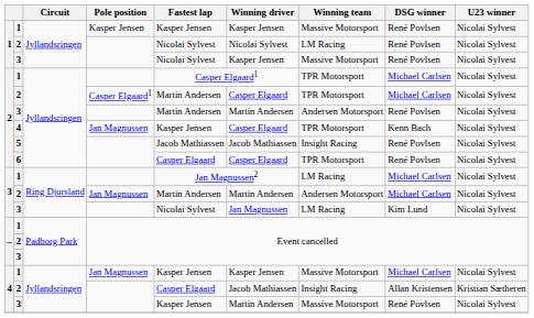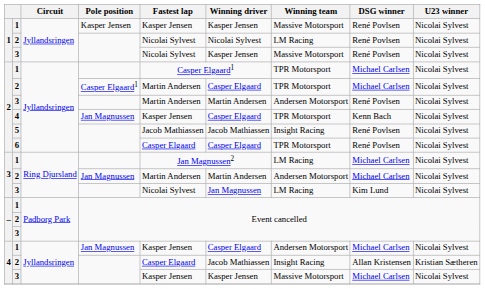 <table class="wikitable" style="font-size:85%">
 <tr>
 <th colspan=2></th>
 <th>Circuit</th>
 <th>Pole position</th>
 <th>Fastest lap</th>
 <th>Winning driver</th>
 <th>Winning team</th>
 <th>DSG winner</th>
 <th>U23 winner</th>
 </tr>
 <tr>
 <th rowspan=3>1</th>
 <th>1</th>
 <td rowspan=3><a href='#'>Jyllandsringen</a></td>
 <td> Kasper Jensen</td>
 <td> Kasper Jensen</td>
 <td> Kasper Jensen</td>
 <td> Massive Motorsport</td>
 <td> René Povlsen</td>
 <td> Nicolai Sylvest</td>
 </tr>
 <tr>
 <th>2</th>
 <td rowspan="2"></td>
 <td> Nicolai Sylvest</td>
 <td> Nicolai Sylvest</td>
 <td> LM Racing</td>
 <td> René Povlsen</td>
 <td> Nicolai Sylvest</td>
 </tr>
 <tr>
 <th>3</th>
 <td> Nicolai Sylvest</td>
 <td> Kasper Jensen</td>
 <td> Massive Motorsport</td>
 <td> René Povlsen</td>
 <td> Nicolai Sylvest</td>
 </tr>
 <tr>
 <th rowspan=6>2</th>
 <th>1</th>
 <td rowspan=6><a href='#'>Jyllandsringen</a></td>
 <td></td>
 <td colspan=2 align="center"> <a href='#'>Casper Elgaard</a><sup>1</sup></td>
 <td> TPR Motorsport</td>
 <td> <a href='#'>Michael Carlsen</a></td>
 <td> Nicolai Sylvest</td>
 </tr>
 <tr>
 <th>2</th>
 <td> <a href='#'>Casper Elgaard</a><sup>1</sup></td>
 <td> Martin Andersen</td>
 <td> <a href='#'>Casper Elgaard</a></td>
 <td> TPR Motorsport</td>
 <td> <a href='#'>Michael Carlsen</a></td>
 <td> Nicolai Sylvest</td>
 </tr>
 <tr>
 <th>3</th>
 <td></td>
 <td> Martin Andersen</td>
 <td> Martin Andersen</td>
 <td> Andersen Motorsport</td>
 <td> René Povlsen</td>
 <td> Nicolai Sylvest</td>
 </tr>
 <tr>
 <th>4</th>
 <td> <a href='#'>Jan Magnussen</a></td>
 <td> Kasper Jensen</td>
 <td> <a href='#'>Casper Elgaard</a></td>
 <td> TPR Motorsport</td>
 <td> Kenn Bach</td>
 <td> Nicolai Sylvest</td>
 </tr>
 <tr>
 <th>5</th>
 <td rowspan="2"></td>
 <td> Jacob Mathiassen</td>
 <td> Jacob Mathiassen</td>
 <td> Insight Racing</td>
 <td> René Povlsen</td>
 <td> Nicolai Sylvest</td>
 </tr>
 <tr>
 <th>6</th>
 <td> <a href='#'>Casper Elgaard</a></td>
 <td> <a href='#'>Casper Elgaard</a></td>
 <td> TPR Motorsport</td>
 <td> René Povlsen</td>
 <td> Nicolai Sylvest</td>
 </tr>
 <tr>
 <th rowspan=3>3</th>
 <th>1</th>
 <td rowspan=3><a href='#'>Ring Djursland</a></td>
 <td></td>
 <td colspan=2 align="center"> <a href='#'>Jan Magnussen</a><sup>2</sup></td>
 <td> LM Racing</td>
 <td> <a href='#'>Michael Carlsen</a></td>
 <td> Nicolai Sylvest</td>
 </tr>
 <tr>
 <th>2</th>
 <td> <a href='#'>Jan Magnussen</a></td>
 <td> Martin Andersen</td>
 <td> Martin Andersen</td>
 <td> Andersen Motorsport</td>
 <td> <a href='#'>Michael Carlsen</a></td>
 <td> Nicolai Sylvest</td>
 </tr>
 <tr>
 <th>3</th>
 <td></td>
 <td> Nicolai Sylvest</td>
 <td> <a href='#'>Jan Magnussen</a></td>
 <td> LM Racing</td>
 <td> Kim Lund</td>
 <td> Nicolai Sylvest</td>
 </tr>
 <tr>
 <th rowspan=3>–</th>
 <th>1</th>
 <td rowspan=3><a href='#'>Padborg Park</a></td>
 <td colspan="6" rowspan="3" align="center">Event cancelled</td>
 </tr>
 <tr>
 <th>2</th>
 </tr>
 <tr>
 <th>3</th>
 </tr>
 <tr>
 <th rowspan=3>4</th>
 <th>1</th>
 <td rowspan=3><a href='#'>Jyllandsringen</a></td>
 <td> <a href='#'>Jan Magnussen</a></td>
 <td> Kasper Jensen</td>
-<td> Kasper Jensen</td>
-<td> Massive Motorsport</td>
+<td> <a href='#'>Casper Elgaard</a></td>
+<td> Andersen Motorsport</td>
 <td> <a href='#'>Michael Carlsen</a></td>
 <td> Nicolai Sylvest</td>
 </tr>
 <tr>
 <th>2</th>
 <td rowspan="2"></td>
 <td> <a href='#'>Casper Elgaard</a></td>
 <td> Jacob Mathiassen</td>
 <td> Insight Racing</td>
 <td> Allan Kristensen</td>
 <td> Kristian Sætheren</td>
 </tr>
 <tr>
 <th>3</th>
 <td> Kasper Jensen</td>
-<td> Martin Andersen</td>
+<td> Kasper Jensen</td>
 <td> Massive Motorsport</td>
-<td> René Povlsen</td>
+<td> <a href='#'>Michael Carlsen</a></td>
 <td> Nicolai Sylvest</td>
 </tr>
 <tr>
 </tr>
 </table>
